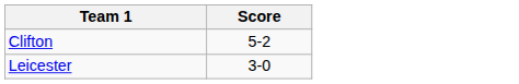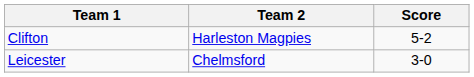 <table class="wikitable" style="font-size: 100%">
 <tr>
 <th width=200>Team 1</th>
+<th width=200>Team 2</th>
 <th width=100>Score</th>
 </tr>
 <tr>
 <td><a href='#'>Clifton</a></td>
+<td><a href='#'>Harleston Magpies</a></td>
 <td align=center>5-2</td>
 </tr>
 <tr>
 <td><a href='#'>Leicester</a></td>
+<td><a href='#'>Chelmsford</a></td>
 <td align=center>3-0</td>
 </tr>
 </table>
